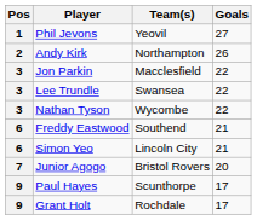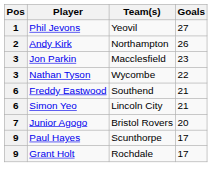 <table class="wikitable">
 <tr>
 <th>Pos</th>
 <th>Player</th>
 <th>Team(s)</th>
 <th>Goals</th>
 </tr>
 <tr>
 <th>1</th>
 <td><a href='#'>Phil Jevons</a></td>
 <td>Yeovil</td>
 <td>27</td>
 </tr>
 <tr>
 <th>2</th>
 <td><a href='#'>Andy Kirk</a></td>
 <td>Northampton</td>
 <td>26</td>
 </tr>
 <tr>
 <th>3</th>
 <td><a href='#'>Jon Parkin</a></td>
 <td>Macclesfield</td>
-<td>22</td>
-</tr>
-<tr>
-<th>3</th>
-<td><a href='#'>Lee Trundle</a></td>
-<td>Swansea</td>
-<td>22</td>
+<td>23</td>
 </tr>
 <tr>
 <th>3</th>
 <td><a href='#'>Nathan Tyson</a></td>
 <td>Wycombe</td>
 <td>22</td>
 </tr>
 <tr>
 <th>6</th>
 <td><a href='#'>Freddy Eastwood</a></td>
 <td>Southend</td>
 <td>21</td>
 </tr>
 <tr>
 <th>6</th>
 <td><a href='#'>Simon Yeo</a></td>
 <td>Lincoln City</td>
 <td>21</td>
 </tr>
 <tr>
 <th>7</th>
 <td><a href='#'>Junior Agogo</a></td>
 <td>Bristol Rovers</td>
 <td>20</td>
 </tr>
 <tr>
 <th>9</th>
 <td><a href='#'>Paul Hayes</a></td>
 <td>Scunthorpe</td>
 <td>17</td>
 </tr>
 <tr>
 <th>9</th>
 <td><a href='#'>Grant Holt</a></td>
 <td>Rochdale</td>
 <td>17</td>
 </tr>
 </table>
